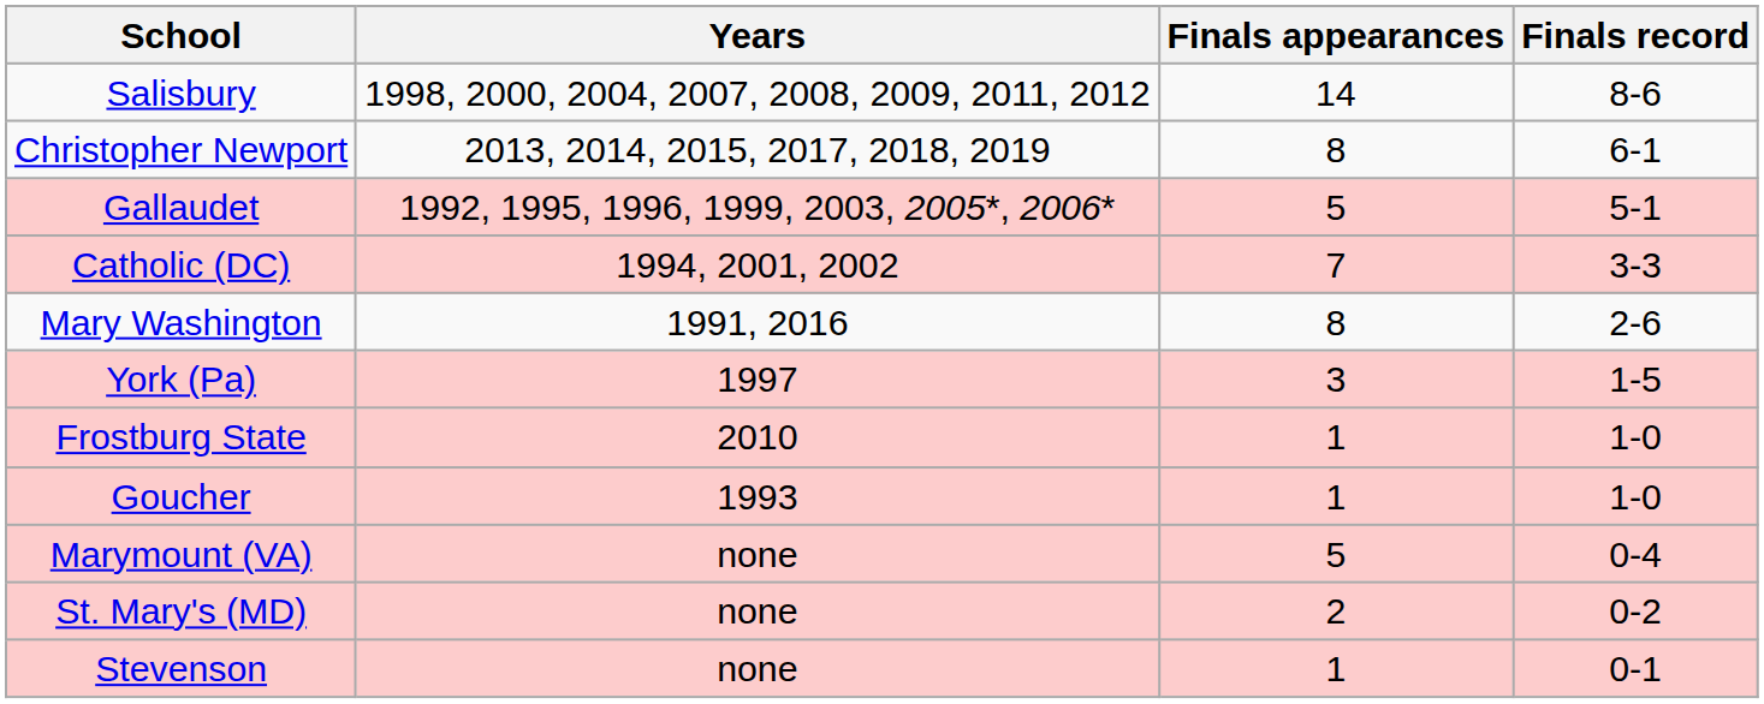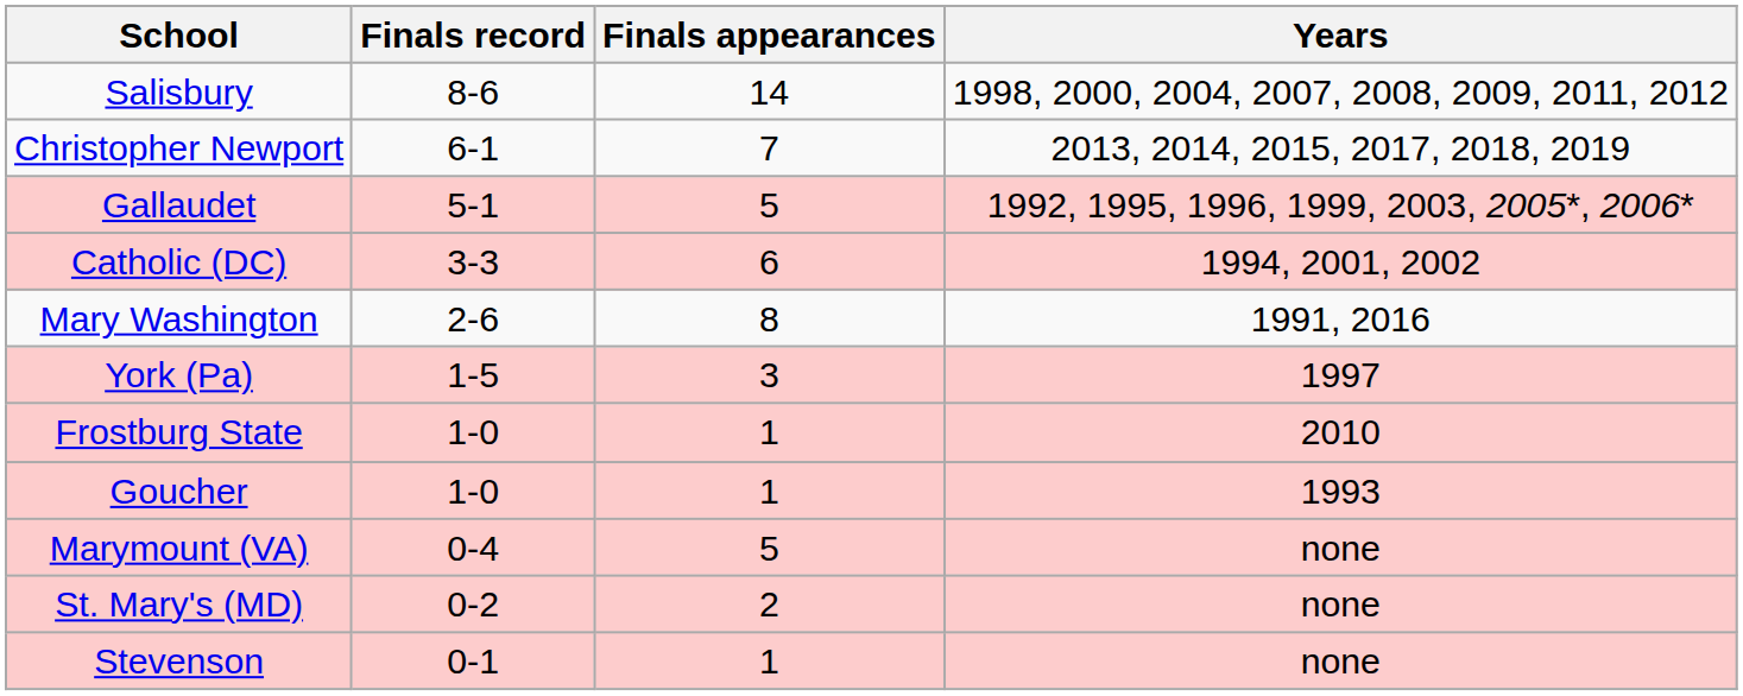 <table class="wikitable" style="text-align:center; font-size:95%">
 <tr>
 <th>School</th>
+<th>Finals record</th>
+<th>Finals appearances</th>
 <th>Years</th>
-<th>Finals appearances</th>
-<th>Finals record</th>
 </tr>
 <tr>
 <td><a href='#'>Salisbury</a></td>
+<td>8-6</td>
+<td>14</td>
 <td>1998, 2000, 2004, 2007, 2008, 2009, 2011, 2012</td>
-<td>14</td>
-<td>8-6</td>
 </tr>
 <tr>
 <td><a href='#'>Christopher Newport</a></td>
+<td>6-1</td>
+<td>7</td>
 <td>2013, 2014, 2015, 2017, 2018, 2019</td>
-<td>8</td>
-<td>6-1</td>
 </tr>
 <tr bgcolor=#fdcccc>
 <td><a href='#'>Gallaudet</a></td>
+<td>5-1</td>
+<td>5</td>
 <td>1992, 1995, 1996, 1999, 2003, <em>2005</em>*, <em>2006</em>*</td>
-<td>5</td>
-<td>5-1</td>
 </tr>
 <tr bgcolor=#fdcccc>
 <td><a href='#'>Catholic (DC)</a></td>
+<td>3-3</td>
+<td>6</td>
 <td>1994, 2001, 2002</td>
-<td>7</td>
-<td>3-3</td>
 </tr>
 <tr>
 <td><a href='#'>Mary Washington</a></td>
+<td>2-6</td>
+<td>8</td>
 <td>1991, 2016</td>
-<td>8</td>
-<td>2-6</td>
 </tr>
 <tr bgcolor=#fdcccc>
 <td><a href='#'>York (Pa)</a></td>
+<td>1-5</td>
+<td>3</td>
 <td>1997</td>
-<td>3</td>
-<td>1-5</td>
 </tr>
 <tr bgcolor=#fdcccc>
 <td><a href='#'>Frostburg State</a></td>
+<td>1-0</td>
+<td>1</td>
 <td>2010</td>
-<td>1</td>
-<td>1-0</td>
 </tr>
 <tr bgcolor=#fdcccc>
 <td><a href='#'>Goucher</a></td>
+<td>1-0</td>
+<td>1</td>
 <td>1993</td>
-<td>1</td>
-<td>1-0</td>
 </tr>
 <tr bgcolor=#fdcccc>
 <td><a href='#'>Marymount (VA)</a></td>
+<td>0-4</td>
+<td>5</td>
 <td>none</td>
-<td>5</td>
-<td>0-4</td>
 </tr>
 <tr bgcolor=#fdcccc>
 <td><a href='#'>St. Mary's (MD)</a></td>
+<td>0-2</td>
+<td>2</td>
 <td>none</td>
-<td>2</td>
-<td>0-2</td>
 </tr>
 <tr bgcolor=#fdcccc>
 <td><a href='#'>Stevenson</a></td>
+<td>0-1</td>
+<td>1</td>
 <td>none</td>
-<td>1</td>
-<td>0-1</td>
 </tr>
 </table>
